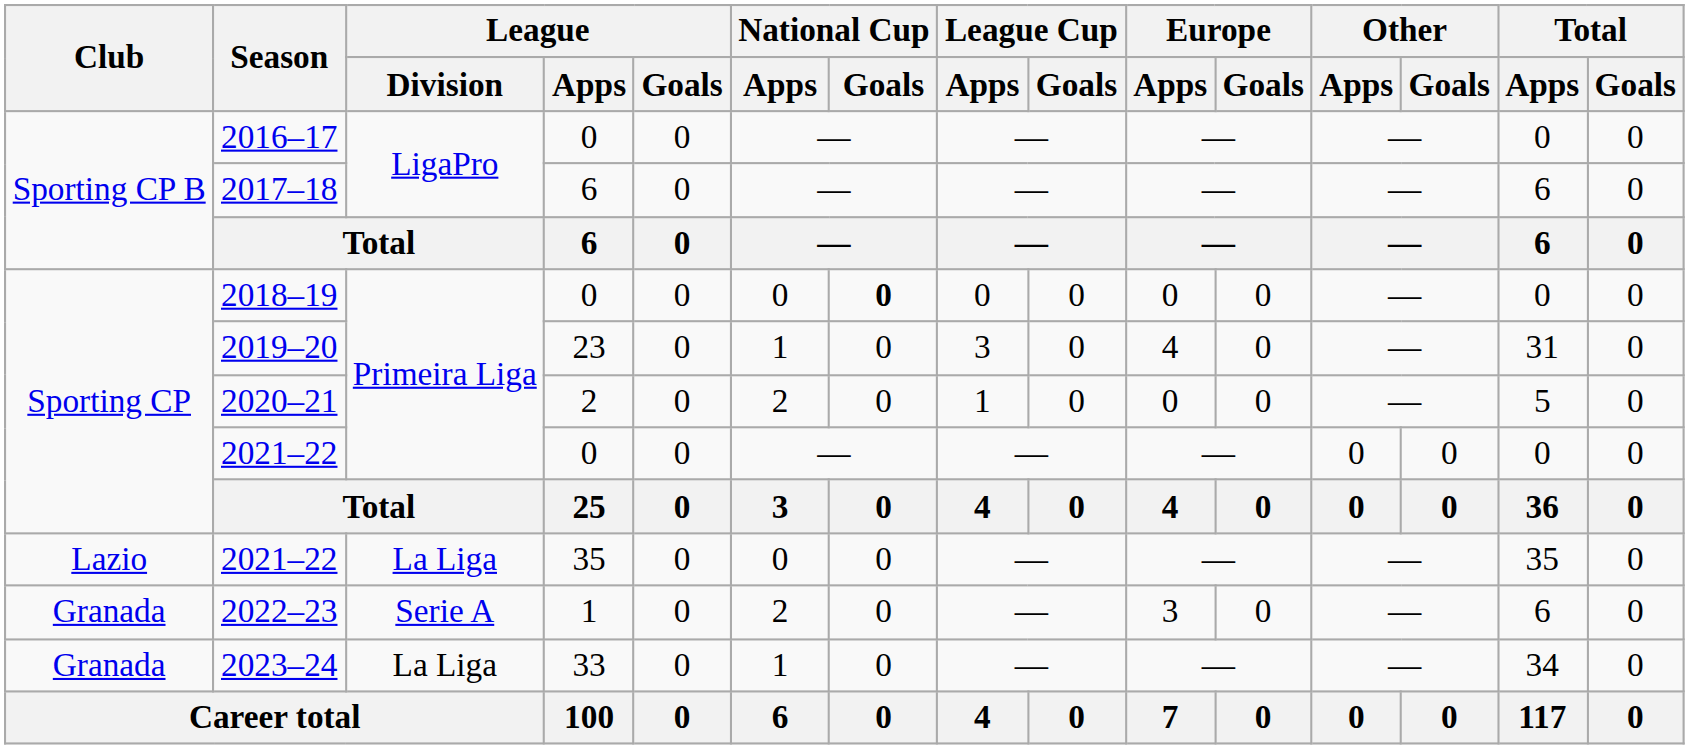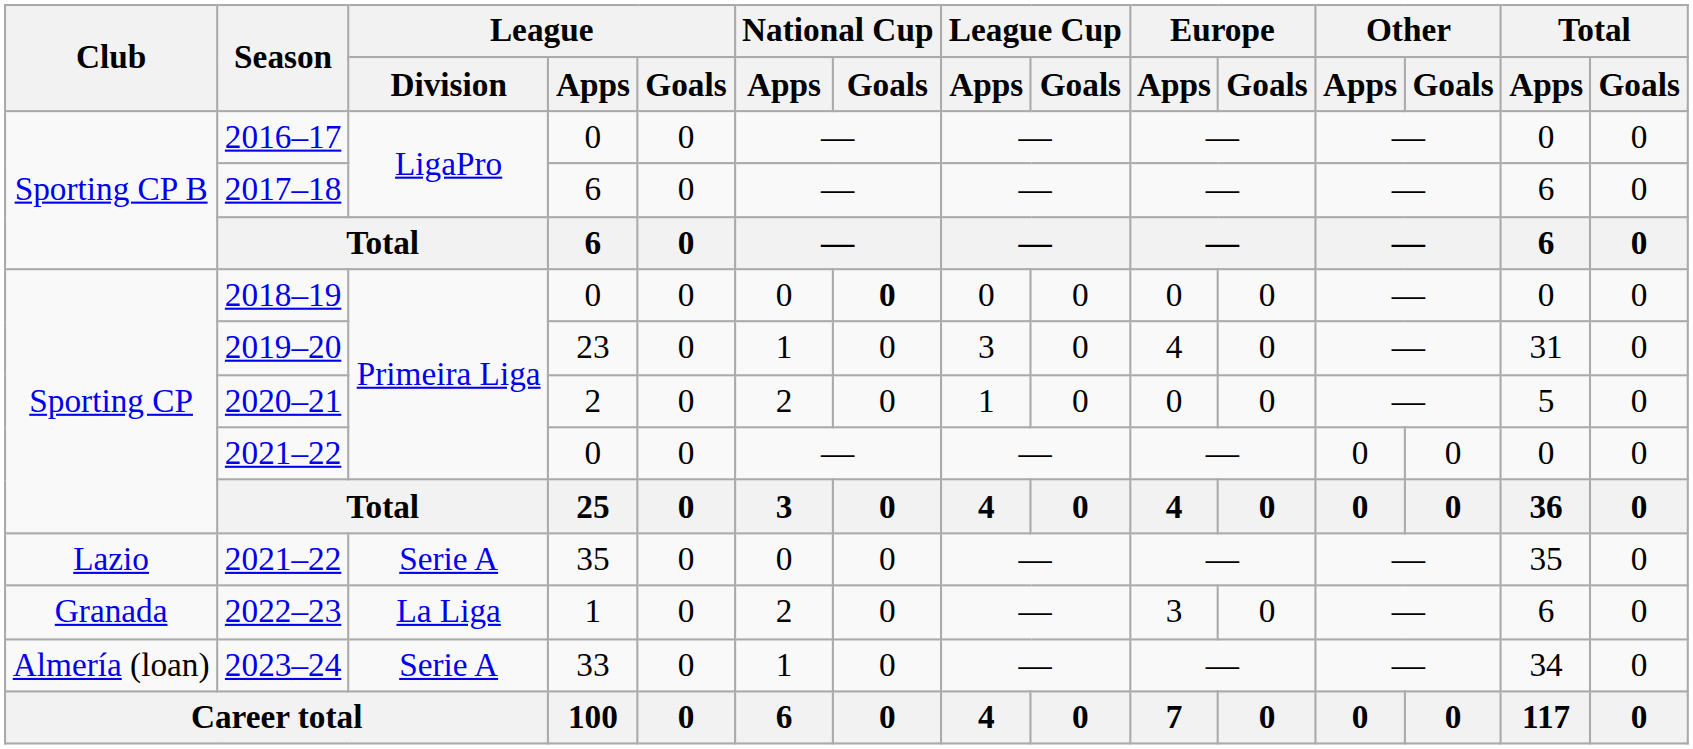 <table class="wikitable" style="text-align: center;">
 <tr>
 <th rowspan="2">Club</th>
 <th rowspan="2">Season</th>
 <th colspan="3">League</th>
 <th colspan="2">National Cup</th>
 <th colspan="2">League Cup</th>
 <th colspan="2">Europe</th>
 <th colspan="2">Other</th>
 <th colspan="2">Total</th>
 </tr>
 <tr>
 <th>Division</th>
 <th>Apps</th>
 <th>Goals</th>
 <th>Apps</th>
 <th>Goals</th>
 <th>Apps</th>
 <th>Goals</th>
 <th>Apps</th>
 <th>Goals</th>
 <th>Apps</th>
 <th>Goals</th>
 <th>Apps</th>
 <th>Goals</th>
 </tr>
 <tr>
 <td rowspan="3"><a href='#'>Sporting CP B</a></td>
 <td><a href='#'>2016–17</a></td>
 <td rowspan="2"><a href='#'>LigaPro</a></td>
 <td>0</td>
 <td>0</td>
 <td colspan="2">—</td>
 <td colspan="2">—</td>
 <td colspan="2">—</td>
 <td colspan="2">—</td>
 <td>0</td>
 <td>0</td>
 </tr>
 <tr>
 <td><a href='#'>2017–18</a></td>
 <td>6</td>
 <td>0</td>
 <td colspan="2">—</td>
 <td colspan="2">—</td>
 <td colspan="2">—</td>
 <td colspan="2">—</td>
 <td>6</td>
 <td>0</td>
 </tr>
 <tr>
 <th colspan="2">Total</th>
 <th>6</th>
 <th>0</th>
 <th colspan="2">—</th>
 <th colspan="2">—</th>
 <th colspan="2">—</th>
 <th colspan="2">—</th>
 <th>6</th>
 <th>0</th>
 </tr>
 <tr>
 <td rowspan="5"><a href='#'>Sporting CP</a></td>
 <td><a href='#'>2018–19</a></td>
 <td rowspan="4"><a href='#'>Primeira Liga</a></td>
 <td>0</td>
 <td>0</td>
 <td>0</td>
 <td><strong>0</strong></td>
 <td>0</td>
 <td>0</td>
 <td>0</td>
 <td>0</td>
 <td colspan="2">—</td>
 <td>0</td>
 <td>0</td>
 </tr>
 <tr>
 <td><a href='#'>2019–20</a></td>
 <td>23</td>
 <td>0</td>
 <td>1</td>
 <td>0</td>
 <td>3</td>
 <td>0</td>
 <td>4</td>
 <td>0</td>
 <td colspan="2">—</td>
 <td>31</td>
 <td>0</td>
 </tr>
 <tr>
 <td><a href='#'>2020–21</a></td>
 <td>2</td>
 <td>0</td>
 <td>2</td>
 <td>0</td>
 <td>1</td>
 <td>0</td>
 <td>0</td>
 <td>0</td>
 <td colspan="2">—</td>
 <td>5</td>
 <td>0</td>
 </tr>
 <tr>
 <td><a href='#'>2021–22</a></td>
 <td>0</td>
 <td>0</td>
 <td colspan="2">—</td>
 <td colspan="2">—</td>
 <td colspan="2">—</td>
 <td>0</td>
 <td>0</td>
 <td>0</td>
 <td>0</td>
 </tr>
 <tr>
 <th colspan="2">Total</th>
 <th>25</th>
 <th>0</th>
 <th>3</th>
 <th>0</th>
 <th>4</th>
 <th>0</th>
 <th>4</th>
 <th>0</th>
 <th>0</th>
 <th>0</th>
 <th>36</th>
 <th>0</th>
 </tr>
 <tr>
 <td><a href='#'>Lazio</a></td>
 <td><a href='#'>2021–22</a></td>
-<td><a href='#'>La Liga</a></td>
+<td><a href='#'>Serie A</a></td>
 <td>35</td>
 <td>0</td>
 <td>0</td>
 <td>0</td>
 <td colspan="2">—</td>
 <td colspan="2">—</td>
 <td colspan="2">—</td>
 <td>35</td>
 <td>0</td>
 </tr>
 <tr>
 <td><a href='#'>Granada</a></td>
 <td><a href='#'>2022–23</a></td>
-<td><a href='#'>Serie A</a></td>
+<td><a href='#'>La Liga</a></td>
 <td>1</td>
 <td>0</td>
 <td>2</td>
 <td>0</td>
 <td colspan="2">—</td>
 <td>3</td>
 <td>0</td>
 <td colspan="2">—</td>
 <td>6</td>
 <td>0</td>
 </tr>
 <tr>
-<td><a href='#'>Granada</a></td>
+<td><a href='#'>Almería</a> (loan)</td>
 <td><a href='#'>2023–24</a></td>
-<td>La Liga</td>
+<td><a href='#'>Serie A</a></td>
 <td>33</td>
 <td>0</td>
 <td>1</td>
 <td>0</td>
 <td colspan="2">—</td>
 <td colspan="2">—</td>
 <td colspan="2">—</td>
 <td>34</td>
 <td>0</td>
 </tr>
 <tr>
 <th colspan="3">Career total</th>
 <th>100</th>
 <th>0</th>
 <th>6</th>
 <th>0</th>
 <th>4</th>
 <th>0</th>
 <th>7</th>
 <th>0</th>
 <th>0</th>
 <th>0</th>
 <th>117</th>
 <th>0</th>
 </tr>
 </table>
